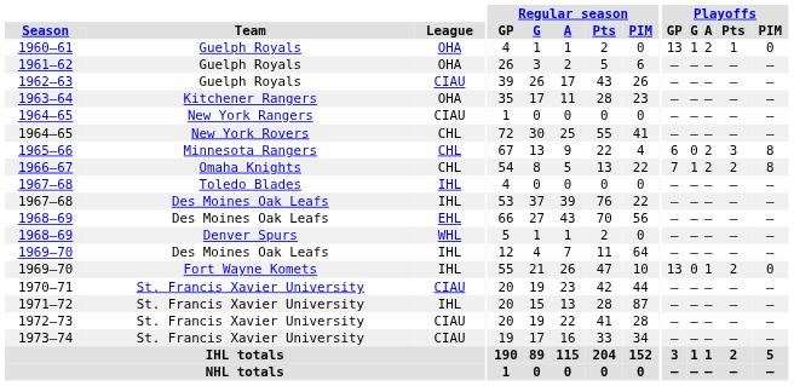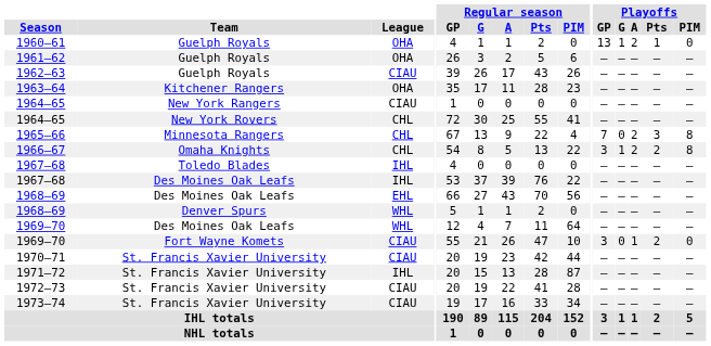 <table border="0" cellpadding="1" cellspacing="0" style="text-align:center; width:60em">
 <tr bgcolor="#e0e0e0">
 <th colspan="3" bgcolor="#ffffff"></th>
 <th rowspan="100" bgcolor="#ffffff"></th>
 <th colspan="5"><a href='#'>Regular season</a></th>
 <th rowspan="100" bgcolor="#ffffff"></th>
 <th colspan="5"><a href='#'>Playoffs</a></th>
 </tr>
 <tr bgcolor="#e0e0e0">
 <th><a href='#'>Season</a></th>
 <th>Team</th>
 <th>League</th>
 <th>GP</th>
 <th><a href='#'>G</a></th>
 <th><a href='#'>A</a></th>
 <th><a href='#'>Pts</a></th>
 <th><a href='#'>PIM</a></th>
 <th>GP</th>
 <th>G</th>
 <th>A</th>
 <th>Pts</th>
 <th>PIM</th>
 </tr>
 <tr>
 <td><a href='#'>1960–61</a></td>
 <td><a href='#'>Guelph Royals</a></td>
 <td><a href='#'>OHA</a></td>
 <td>4</td>
 <td>1</td>
 <td>1</td>
 <td>2</td>
 <td>0</td>
 <td>13</td>
 <td>1</td>
 <td>2</td>
 <td>1</td>
 <td>0</td>
 </tr>
 <tr bgcolor="#f0f0f0">
 <td><a href='#'>1961–62</a></td>
 <td>Guelph Royals</td>
 <td>OHA</td>
 <td>26</td>
 <td>3</td>
 <td>2</td>
 <td>5</td>
 <td>6</td>
 <td>—</td>
 <td>—</td>
 <td>—</td>
 <td>—</td>
 <td>—</td>
 </tr>
 <tr>
 <td><a href='#'>1962–63</a></td>
 <td>Guelph Royals</td>
 <td><a href='#'>CIAU</a></td>
 <td>39</td>
 <td>26</td>
 <td>17</td>
 <td>43</td>
 <td>26</td>
 <td>—</td>
 <td>—</td>
 <td>—</td>
 <td>—</td>
 <td>—</td>
 </tr>
 <tr bgcolor="#f0f0f0">
 <td><a href='#'>1963–64</a></td>
 <td><a href='#'>Kitchener Rangers</a></td>
 <td>OHA</td>
 <td>35</td>
 <td>17</td>
 <td>11</td>
 <td>28</td>
 <td>23</td>
 <td>—</td>
 <td>—</td>
 <td>—</td>
 <td>—</td>
 <td>—</td>
 </tr>
 <tr>
 <td><a href='#'>1964–65</a></td>
 <td><a href='#'>New York Rangers</a></td>
 <td>CIAU</td>
 <td>1</td>
 <td>0</td>
 <td>0</td>
 <td>0</td>
 <td>0</td>
 <td>—</td>
 <td>—</td>
 <td>—</td>
 <td>—</td>
 <td>—</td>
 </tr>
 <tr bgcolor="#f0f0f0">
 <td>1964–65</td>
 <td><a href='#'>New York Rovers</a></td>
 <td>CHL</td>
 <td>72</td>
 <td>30</td>
 <td>25</td>
 <td>55</td>
 <td>41</td>
 <td>—</td>
 <td>—</td>
 <td>—</td>
 <td>—</td>
 <td>—</td>
 </tr>
 <tr>
 <td><a href='#'>1965–66</a></td>
 <td><a href='#'>Minnesota Rangers</a></td>
 <td><a href='#'>CHL</a></td>
 <td>67</td>
 <td>13</td>
 <td>9</td>
 <td>22</td>
 <td>4</td>
-<td>6</td>
+<td>7</td>
 <td>0</td>
 <td>2</td>
 <td>3</td>
 <td>8</td>
 </tr>
 <tr bgcolor="#f0f0f0">
 <td><a href='#'>1966–67</a></td>
 <td><a href='#'>Omaha Knights</a></td>
 <td>CHL</td>
 <td>54</td>
 <td>8</td>
 <td>5</td>
 <td>13</td>
 <td>22</td>
-<td>7</td>
+<td>3</td>
 <td>1</td>
 <td>2</td>
 <td>2</td>
 <td>8</td>
 </tr>
 <tr>
 <td><a href='#'>1967–68</a></td>
 <td><a href='#'>Toledo Blades</a></td>
 <td><a href='#'>IHL</a></td>
 <td>4</td>
 <td>0</td>
 <td>0</td>
 <td>0</td>
 <td>0</td>
 <td>—</td>
 <td>—</td>
 <td>—</td>
 <td>—</td>
 <td>—</td>
 </tr>
 <tr bgcolor="#f0f0f0">
 <td>1967–68</td>
 <td><a href='#'>Des Moines Oak Leafs</a></td>
 <td>IHL</td>
 <td>53</td>
 <td>37</td>
 <td>39</td>
 <td>76</td>
 <td>22</td>
 <td>—</td>
 <td>—</td>
 <td>—</td>
 <td>—</td>
 <td>—</td>
 </tr>
 <tr>
 <td><a href='#'>1968–69</a></td>
 <td>Des Moines Oak Leafs</td>
 <td><a href='#'>EHL</a></td>
 <td>66</td>
 <td>27</td>
 <td>43</td>
 <td>70</td>
 <td>56</td>
 <td>—</td>
 <td>—</td>
 <td>—</td>
 <td>—</td>
 <td>—</td>
 </tr>
 <tr bgcolor="#f0f0f0">
 <td><a href='#'>1968–69</a></td>
 <td><a href='#'>Denver Spurs</a></td>
 <td><a href='#'>WHL</a></td>
 <td>5</td>
 <td>1</td>
 <td>1</td>
 <td>2</td>
 <td>0</td>
 <td>—</td>
 <td>—</td>
 <td>—</td>
 <td>—</td>
 <td>—</td>
 </tr>
 <tr>
 <td><a href='#'>1969–70</a></td>
 <td>Des Moines Oak Leafs</td>
-<td>IHL</td>
+<td><a href='#'>WHL</a></td>
 <td>12</td>
 <td>4</td>
 <td>7</td>
 <td>11</td>
 <td>64</td>
 <td>—</td>
 <td>—</td>
 <td>—</td>
 <td>—</td>
 <td>—</td>
 </tr>
 <tr bgcolor="#f0f0f0">
 <td>1969–70</td>
 <td><a href='#'>Fort Wayne Komets</a></td>
-<td>IHL</td>
+<td><a href='#'>CIAU</a></td>
 <td>55</td>
 <td>21</td>
 <td>26</td>
 <td>47</td>
 <td>10</td>
-<td>13</td>
+<td>3</td>
 <td>0</td>
 <td>1</td>
 <td>2</td>
 <td>0</td>
 </tr>
 <tr>
 <td>1970–71</td>
 <td><a href='#'>St. Francis Xavier University</a></td>
 <td><a href='#'>CIAU</a></td>
 <td>20</td>
 <td>19</td>
 <td>23</td>
 <td>42</td>
 <td>44</td>
 <td>—</td>
 <td>—</td>
 <td>—</td>
 <td>—</td>
 <td>—</td>
 </tr>
 <tr bgcolor="#f0f0f0">
 <td>1971–72</td>
 <td>St. Francis Xavier University</td>
 <td>IHL</td>
 <td>20</td>
 <td>15</td>
 <td>13</td>
 <td>28</td>
 <td>87</td>
 <td>—</td>
 <td>—</td>
 <td>—</td>
 <td>—</td>
 <td>—</td>
 </tr>
 <tr>
 <td>1972–73</td>
 <td>St. Francis Xavier University</td>
 <td>CIAU</td>
 <td>20</td>
 <td>19</td>
 <td>22</td>
 <td>41</td>
 <td>28</td>
 <td>—</td>
 <td>—</td>
 <td>—</td>
 <td>—</td>
 <td>—</td>
 </tr>
 <tr bgcolor="#f0f0f0">
 <td>1973–74</td>
 <td>St. Francis Xavier University</td>
 <td>CIAU</td>
 <td>19</td>
 <td>17</td>
 <td>16</td>
 <td>33</td>
 <td>34</td>
 <td>—</td>
 <td>—</td>
 <td>—</td>
 <td>—</td>
 <td>—</td>
 </tr>
 <tr bgcolor="#e0e0e0">
 <th colspan="3">IHL totals</th>
 <th>190</th>
 <th>89</th>
 <th>115</th>
 <th>204</th>
 <th>152</th>
 <th>3</th>
 <th>1</th>
 <th>1</th>
 <th>2</th>
 <th>5</th>
 </tr>
 <tr bgcolor="#e0e0e0">
 <th colspan="3">NHL totals</th>
 <th>1</th>
 <th>0</th>
 <th>0</th>
 <th>0</th>
 <th>0</th>
 <th>—</th>
 <th>—</th>
 <th>—</th>
 <th>—</th>
 <th>—</th>
 </tr>
 </table>
